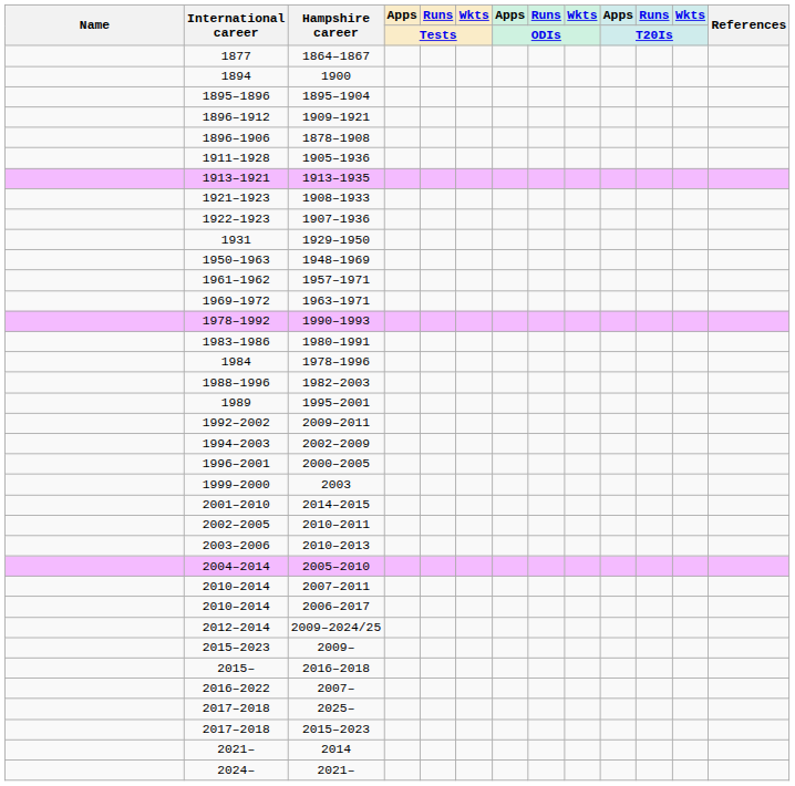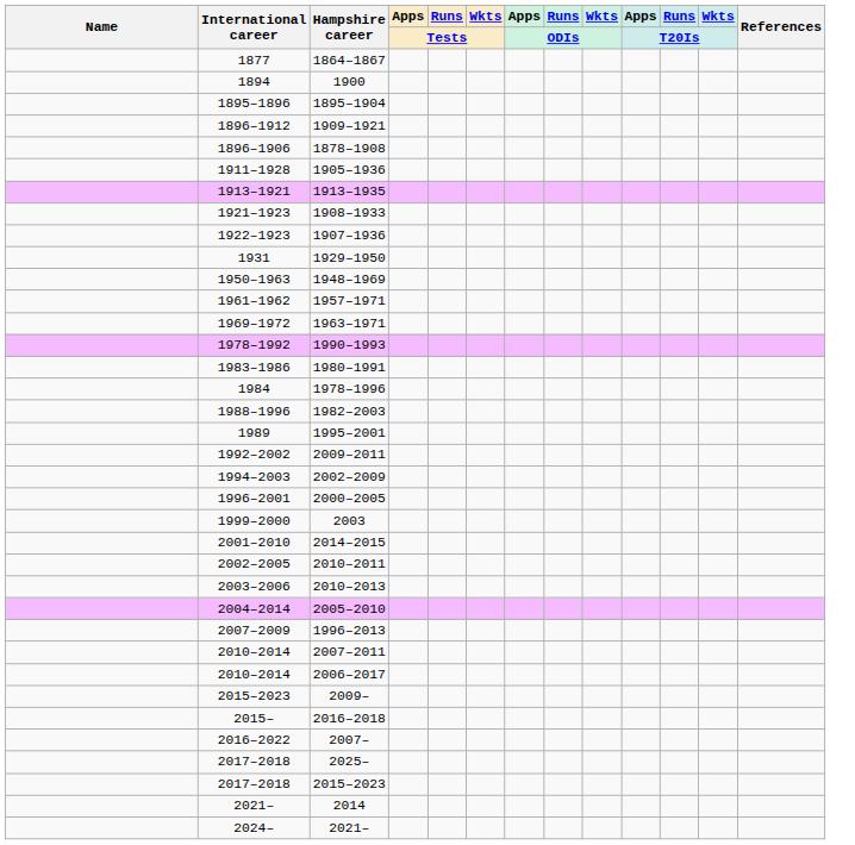 <table class="wikitable sortable" style="text-align: center;">
 <tr>
 <th style="width:180px" rowspan="2">Name</th>
 <th rowspan="2">International<br>career</th>
 <th rowspan="2">Hampshire<br>career</th>
 <th style="background:#faecc8">Apps</th>
 <th style="background:#faecc8"><a href='#'>Runs</a></th>
 <th style="background:#faecc8"><a href='#'>Wkts</a></th>
 <th style="background:#cef2e0">Apps</th>
 <th style="background:#cef2e0"><a href='#'>Runs</a></th>
 <th style="background:#cef2e0"><a href='#'>Wkts</a></th>
 <th style="background:#CFECEC">Apps</th>
 <th style="background:#CFECEC"><a href='#'>Runs</a></th>
 <th style="background:#CFECEC"><a href='#'>Wkts</a></th>
 <th class="unsortable" rowspan="2">References</th>
 </tr>
 <tr class="unsortable">
 <th colspan="3" style="background:#faecc8"><a href='#'>Tests</a></th>
 <th colspan="3" style="background:#cef2e0"><a href='#'>ODIs</a></th>
 <th colspan="3" style="background:#CFECEC"><a href='#'>T20Is</a></th>
 </tr>
 <tr>
 <td></td>
 <td>1877</td>
 <td>1864–1867</td>
 <td></td>
 <td></td>
 <td></td>
 <td></td>
 <td></td>
 <td></td>
 <td></td>
 <td></td>
 <td></td>
 <td></td>
 </tr>
 <tr>
 <td></td>
 <td>1894</td>
 <td>1900</td>
 <td></td>
 <td></td>
 <td></td>
 <td></td>
 <td></td>
 <td></td>
 <td></td>
 <td></td>
 <td></td>
 <td></td>
 </tr>
 <tr>
 <td></td>
 <td>1895–1896</td>
 <td>1895–1904</td>
 <td></td>
 <td></td>
 <td></td>
 <td></td>
 <td></td>
 <td></td>
 <td></td>
 <td></td>
 <td></td>
 <td></td>
 </tr>
 <tr>
 <td></td>
 <td>1896–1912</td>
 <td>1909–1921</td>
 <td></td>
 <td></td>
 <td></td>
 <td></td>
 <td></td>
 <td></td>
 <td></td>
 <td></td>
 <td></td>
 <td></td>
 </tr>
 <tr>
 <td></td>
 <td>1896–1906</td>
 <td>1878–1908</td>
 <td></td>
 <td></td>
 <td></td>
 <td></td>
 <td></td>
 <td></td>
 <td></td>
 <td></td>
 <td></td>
 <td></td>
 </tr>
 <tr>
 <td></td>
 <td>1911–1928</td>
 <td>1905–1936</td>
 <td></td>
 <td></td>
 <td></td>
 <td></td>
 <td></td>
 <td></td>
 <td></td>
 <td></td>
 <td></td>
 <td></td>
 </tr>
 <tr bgcolor="#F4BBFF">
 <td></td>
 <td>1913–1921</td>
 <td>1913–1935</td>
 <td></td>
 <td></td>
 <td></td>
 <td></td>
 <td></td>
 <td></td>
 <td></td>
 <td></td>
 <td></td>
 <td></td>
 </tr>
 <tr>
 <td></td>
 <td>1921–1923</td>
 <td>1908–1933</td>
 <td></td>
 <td></td>
 <td></td>
 <td></td>
 <td></td>
 <td></td>
 <td></td>
 <td></td>
 <td></td>
 <td></td>
 </tr>
 <tr>
 <td></td>
 <td>1922–1923</td>
 <td>1907–1936</td>
 <td></td>
 <td></td>
 <td></td>
 <td></td>
 <td></td>
 <td></td>
 <td></td>
 <td></td>
 <td></td>
 <td></td>
 </tr>
 <tr>
 <td></td>
 <td>1931</td>
 <td>1929–1950</td>
 <td></td>
 <td></td>
 <td></td>
 <td></td>
 <td></td>
 <td></td>
 <td></td>
 <td></td>
 <td></td>
 <td></td>
 </tr>
 <tr>
 <td></td>
 <td>1950–1963</td>
 <td>1948–1969</td>
 <td></td>
 <td></td>
 <td></td>
 <td></td>
 <td></td>
 <td></td>
 <td></td>
 <td></td>
 <td></td>
 <td></td>
 </tr>
 <tr>
 <td></td>
 <td>1961–1962</td>
 <td>1957–1971</td>
 <td></td>
 <td></td>
 <td></td>
 <td></td>
 <td></td>
 <td></td>
 <td></td>
 <td></td>
 <td></td>
 <td></td>
 </tr>
 <tr>
 <td></td>
 <td>1969–1972</td>
 <td>1963–1971</td>
 <td></td>
 <td></td>
 <td></td>
 <td></td>
 <td></td>
 <td></td>
 <td></td>
 <td></td>
 <td></td>
 <td></td>
 </tr>
 <tr bgcolor="#F4BBFF">
 <td></td>
 <td>1978–1992</td>
 <td>1990–1993</td>
 <td></td>
 <td></td>
 <td></td>
 <td></td>
 <td></td>
 <td></td>
 <td></td>
 <td></td>
 <td></td>
 <td></td>
 </tr>
 <tr>
 <td></td>
 <td>1983–1986</td>
 <td>1980–1991</td>
 <td></td>
 <td></td>
 <td></td>
 <td></td>
 <td></td>
 <td></td>
 <td></td>
 <td></td>
 <td></td>
 <td></td>
 </tr>
 <tr>
 <td></td>
 <td>1984</td>
 <td>1978–1996</td>
 <td></td>
 <td></td>
 <td></td>
 <td></td>
 <td></td>
 <td></td>
 <td></td>
 <td></td>
 <td></td>
 <td></td>
 </tr>
 <tr>
 <td></td>
 <td>1988–1996</td>
 <td>1982–2003</td>
 <td></td>
 <td></td>
 <td></td>
 <td></td>
 <td></td>
 <td></td>
 <td></td>
 <td></td>
 <td></td>
 <td></td>
 </tr>
 <tr>
 <td></td>
 <td>1989</td>
 <td>1995–2001</td>
 <td></td>
 <td></td>
 <td></td>
 <td></td>
 <td></td>
 <td></td>
 <td></td>
 <td></td>
 <td></td>
 <td></td>
 </tr>
 <tr>
 <td></td>
 <td>1992–2002</td>
 <td>2009–2011</td>
 <td></td>
 <td></td>
 <td></td>
 <td></td>
 <td></td>
 <td></td>
 <td></td>
 <td></td>
 <td></td>
 <td></td>
 </tr>
 <tr>
 <td></td>
 <td>1994–2003</td>
 <td>2002–2009</td>
 <td></td>
 <td></td>
 <td></td>
 <td></td>
 <td></td>
 <td></td>
 <td></td>
 <td></td>
 <td></td>
 <td></td>
 </tr>
 <tr>
 <td></td>
 <td>1996–2001</td>
 <td>2000–2005</td>
 <td></td>
 <td></td>
 <td></td>
 <td></td>
 <td></td>
 <td></td>
 <td></td>
 <td></td>
 <td></td>
 <td></td>
 </tr>
 <tr>
 <td></td>
 <td>1999–2000</td>
 <td>2003</td>
 <td></td>
 <td></td>
 <td></td>
 <td></td>
 <td></td>
 <td></td>
 <td></td>
 <td></td>
 <td></td>
 <td></td>
 </tr>
 <tr>
 <td></td>
 <td>2001–2010</td>
 <td>2014–2015</td>
 <td></td>
 <td></td>
 <td></td>
 <td></td>
 <td></td>
 <td></td>
 <td></td>
 <td></td>
 <td></td>
 <td></td>
 </tr>
 <tr>
 <td></td>
 <td>2002–2005</td>
 <td>2010–2011</td>
 <td></td>
 <td></td>
 <td></td>
 <td></td>
 <td></td>
 <td></td>
 <td></td>
 <td></td>
 <td></td>
 <td></td>
 </tr>
 <tr>
 <td></td>
 <td>2003–2006</td>
 <td>2010–2013</td>
 <td></td>
 <td></td>
 <td></td>
 <td></td>
 <td></td>
 <td></td>
 <td></td>
 <td></td>
 <td></td>
 <td></td>
 </tr>
 <tr bgcolor="#F4BBFF">
 <td></td>
 <td>2004–2014</td>
 <td>2005–2010</td>
 <td></td>
 <td></td>
 <td></td>
 <td></td>
 <td></td>
 <td></td>
 <td></td>
 <td></td>
 <td></td>
 <td></td>
 </tr>
 <tr>
 <td></td>
+<td>2007–2009</td>
+<td>1996–2013</td>
+<td></td>
+<td></td>
+<td></td>
+<td></td>
+<td></td>
+<td></td>
+<td></td>
+<td></td>
+<td></td>
+<td></td>
+</tr>
+<tr>
+<td></td>
 <td>2010–2014</td>
 <td>2007–2011</td>
 <td></td>
 <td></td>
 <td></td>
 <td></td>
 <td></td>
 <td></td>
 <td></td>
 <td></td>
 <td></td>
 <td></td>
 </tr>
 <tr>
 <td></td>
 <td>2010–2014</td>
 <td>2006–2017</td>
-<td></td>
-<td></td>
-<td></td>
-<td></td>
-<td></td>
-<td></td>
-<td></td>
-<td></td>
-<td></td>
-<td></td>
-</tr>
-<tr>
-<td></td>
-<td>2012–2014</td>
-<td>2009–2024/25</td>
 <td></td>
 <td></td>
 <td></td>
 <td></td>
 <td></td>
 <td></td>
 <td></td>
 <td></td>
 <td></td>
 <td></td>
 </tr>
 <tr>
 <td></td>
 <td>2015–2023</td>
 <td>2009–</td>
 <td></td>
 <td></td>
 <td></td>
 <td></td>
 <td></td>
 <td></td>
 <td></td>
 <td></td>
 <td></td>
 <td></td>
 </tr>
 <tr>
 <td></td>
 <td>2015–</td>
 <td>2016–2018</td>
 <td></td>
 <td></td>
 <td></td>
 <td></td>
 <td></td>
 <td></td>
 <td></td>
 <td></td>
 <td></td>
 <td></td>
 </tr>
 <tr>
 <td></td>
 <td>2016–2022</td>
 <td>2007–</td>
 <td></td>
 <td></td>
 <td></td>
 <td></td>
 <td></td>
 <td></td>
 <td></td>
 <td></td>
 <td></td>
 <td></td>
 </tr>
 <tr>
 <td></td>
 <td>2017–2018</td>
 <td>2025–</td>
 <td></td>
 <td></td>
 <td></td>
 <td></td>
 <td></td>
 <td></td>
 <td></td>
 <td></td>
 <td></td>
 <td></td>
 </tr>
 <tr>
 <td></td>
 <td>2017–2018</td>
 <td>2015–2023</td>
 <td></td>
 <td></td>
 <td></td>
 <td></td>
 <td></td>
 <td></td>
 <td></td>
 <td></td>
 <td></td>
 <td></td>
 </tr>
 <tr>
 <td></td>
 <td>2021–</td>
 <td>2014</td>
 <td></td>
 <td></td>
 <td></td>
 <td></td>
 <td></td>
 <td></td>
 <td></td>
 <td></td>
 <td></td>
 <td></td>
 </tr>
 <tr>
 <td></td>
 <td>2024–</td>
 <td>2021–</td>
 <td></td>
 <td></td>
 <td></td>
 <td></td>
 <td></td>
 <td></td>
 <td></td>
 <td></td>
 <td></td>
 <td></td>
 </tr>
 </table>
